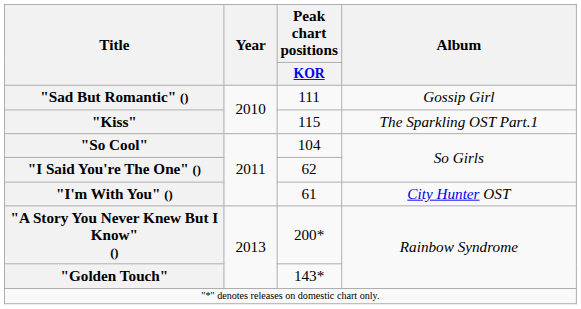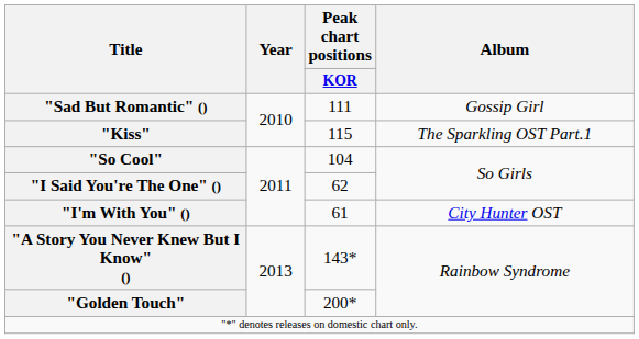 <table class="wikitable plainrowheaders" style="text-align:center;">
 <tr>
 <th scope="col" rowspan="2" style="width:14em;">Title</th>
 <th scope="col" rowspan="2" style="width:3em;">Year</th>
 <th scope="col" colspan="1">Peak chart positions</th>
 <th scope="col" rowspan="2" style="width:15em;">Album</th>
 </tr>
 <tr>
 <th scope="col" style="width:3em;font-size:90%;"><a href='#'>KOR</a><br></th>
 </tr>
 <tr>
 <th scope="row">"Sad But Romantic" <small>()</small></th>
 <td rowspan="2">2010</td>
 <td>111</td>
 <td><em>Gossip Girl</em></td>
 </tr>
 <tr>
 <th scope="row">"Kiss"</th>
 <td>115</td>
 <td><em>The Sparkling OST Part.1</em></td>
 </tr>
 <tr>
 <th scope="row">"So Cool"</th>
 <td rowspan="3">2011</td>
 <td>104</td>
 <td rowspan=2><em>So Girls</em></td>
 </tr>
 <tr>
 <th scope="row">"I Said You're The One" <small>()</small></th>
 <td>62</td>
 </tr>
 <tr>
 <th scope="row">"I'm With You" <small>()</small></th>
 <td>61</td>
 <td><em><a href='#'>City Hunter</a> OST</em></td>
 </tr>
 <tr>
 <th scope="row">"A Story You Never Knew But I Know"<br><small>()</small></th>
 <td rowspan="2">2013</td>
-<td>200*</td>
+<td>143*</td>
 <td rowspan="2"><em>Rainbow Syndrome</em></td>
 </tr>
 <tr>
 <th scope="row">"Golden Touch"</th>
-<td>143*</td>
+<td>200*</td>
 </tr>
 <tr>
 <td colspan="8" style="text-align:center; font-size:8pt;">"*" denotes releases on domestic chart only.</td>
 </tr>
 </table>
